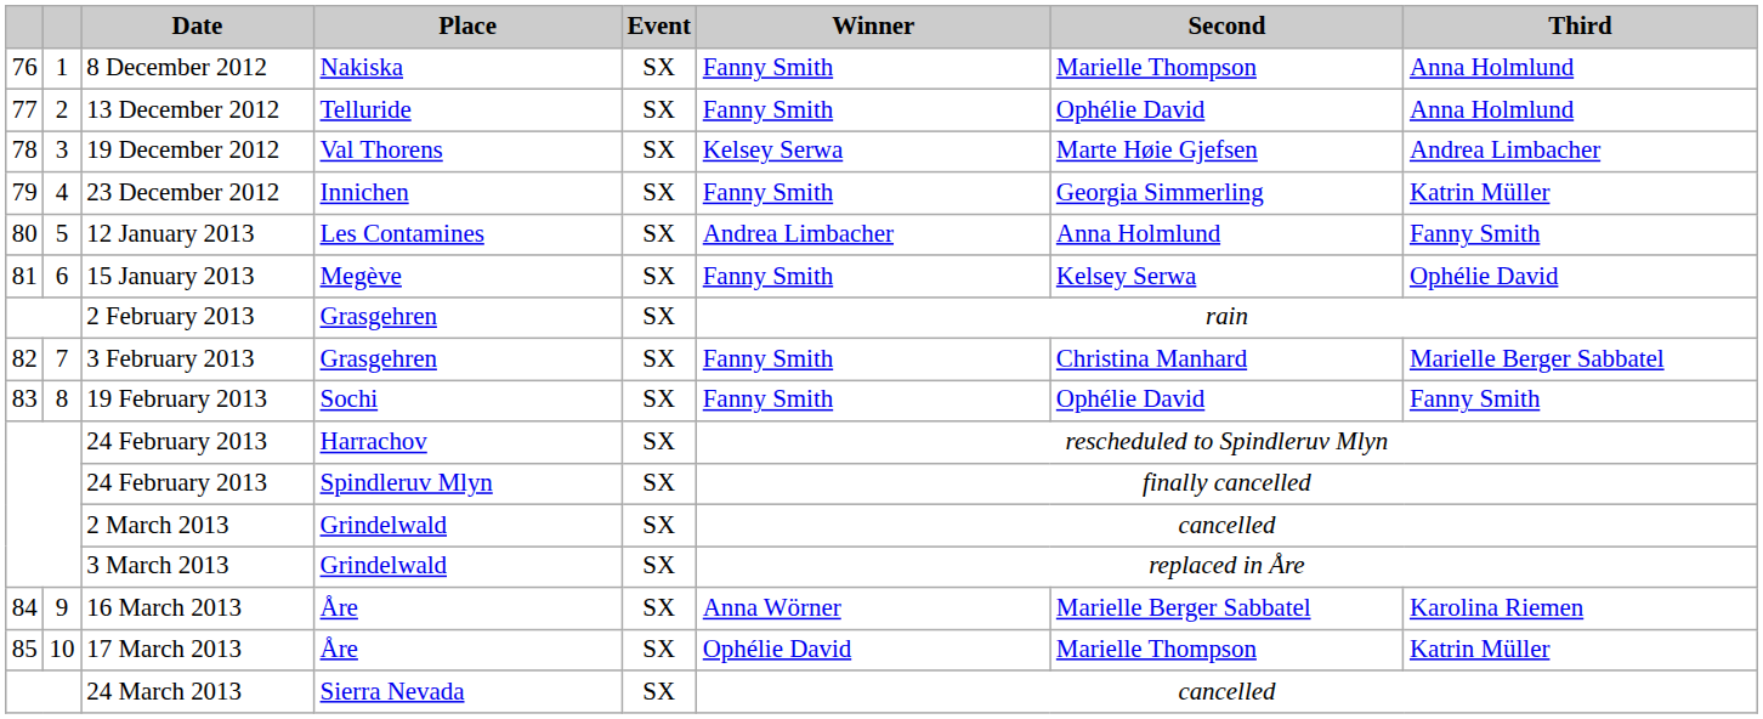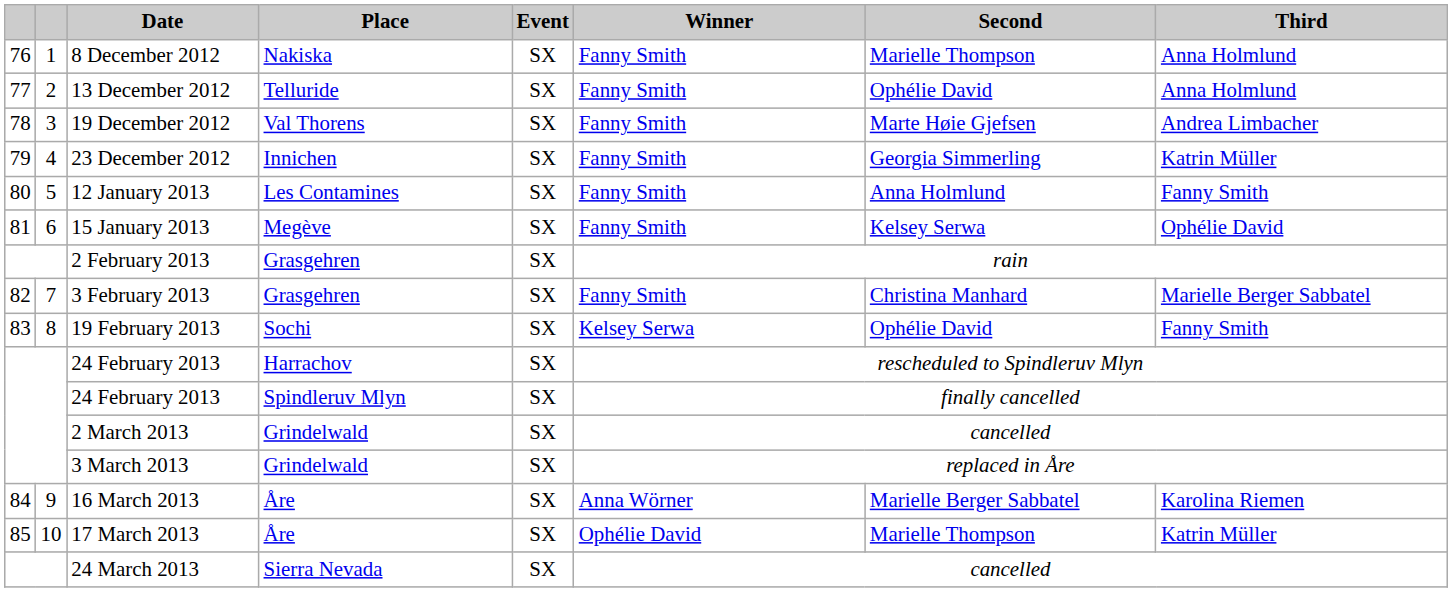 <table class="wikitable plainrowheaders" style="background:#fff; font-size:86%; line-height:16px; border:grey solid 1px; border-collapse:collapse;">
 <tr style="background:#ccc; text-align:center;">
 <th scope="col" style="background:#ccc; width=20 px;"></th>
 <th scope="col" style="background:#ccc; width=30 px;"></th>
 <th scope="col" style="background:#ccc; width:120px;">Date</th>
 <th scope="col" style="background:#ccc; width:160px;">Place</th>
 <th scope="col" style="background:#ccc; width:15px;">Event</th>
 <th scope="col" style="background:#ccc; width:185px;">Winner</th>
 <th scope="col" style="background:#ccc; width:185px;">Second</th>
 <th scope="col" style="background:#ccc; width:185px;">Third</th>
 </tr>
 <tr>
 <td align=center>76</td>
 <td align=center>1</td>
 <td>8 December 2012</td>
 <td> <a href='#'>Nakiska</a></td>
 <td align=center>SX</td>
 <td> <a href='#'>Fanny Smith</a></td>
 <td> <a href='#'>Marielle Thompson</a></td>
 <td> <a href='#'>Anna Holmlund</a></td>
 </tr>
 <tr>
 <td align=center>77</td>
 <td align=center>2</td>
 <td>13 December 2012</td>
 <td> <a href='#'>Telluride</a></td>
 <td align=center>SX</td>
 <td> <a href='#'>Fanny Smith</a></td>
 <td> <a href='#'>Ophélie David</a></td>
 <td> <a href='#'>Anna Holmlund</a></td>
 </tr>
 <tr>
 <td align=center>78</td>
 <td align=center>3</td>
 <td>19 December 2012</td>
 <td> <a href='#'>Val Thorens</a></td>
 <td align=center>SX</td>
-<td> <a href='#'>Kelsey Serwa</a></td>
+<td> <a href='#'>Fanny Smith</a></td>
 <td> <a href='#'>Marte Høie Gjefsen</a></td>
 <td> <a href='#'>Andrea Limbacher</a></td>
 </tr>
 <tr>
 <td align=center>79</td>
 <td align=center>4</td>
 <td>23 December 2012</td>
 <td> <a href='#'>Innichen</a></td>
 <td align=center>SX</td>
 <td> <a href='#'>Fanny Smith</a></td>
 <td> <a href='#'>Georgia Simmerling</a></td>
 <td> <a href='#'>Katrin Müller</a></td>
 </tr>
 <tr>
 <td align=center>80</td>
 <td align=center>5</td>
 <td>12 January 2013</td>
 <td> <a href='#'>Les Contamines</a></td>
 <td align=center>SX</td>
-<td> <a href='#'>Andrea Limbacher</a></td>
+<td> <a href='#'>Fanny Smith</a></td>
 <td> <a href='#'>Anna Holmlund</a></td>
 <td> <a href='#'>Fanny Smith</a></td>
 </tr>
 <tr>
 <td align=center>81</td>
 <td align=center>6</td>
 <td>15 January 2013</td>
 <td> <a href='#'>Megève</a></td>
 <td align=center>SX</td>
 <td> <a href='#'>Fanny Smith</a></td>
 <td> <a href='#'>Kelsey Serwa</a></td>
 <td> <a href='#'>Ophélie David</a></td>
 </tr>
 <tr>
 <td colspan=2></td>
 <td>2 February 2013</td>
 <td> <a href='#'>Grasgehren</a></td>
 <td align=center>SX</td>
 <td colspan=3 align=center><em>rain</em></td>
 </tr>
 <tr>
 <td align=center>82</td>
 <td align=center>7</td>
 <td>3 February 2013</td>
 <td> <a href='#'>Grasgehren</a></td>
 <td align=center>SX</td>
 <td> <a href='#'>Fanny Smith</a></td>
 <td> <a href='#'>Christina Manhard</a></td>
 <td> <a href='#'>Marielle Berger Sabbatel</a></td>
 </tr>
 <tr>
 <td align=center>83</td>
 <td align=center>8</td>
 <td>19 February 2013</td>
 <td> <a href='#'>Sochi</a></td>
 <td align=center>SX</td>
-<td> <a href='#'>Fanny Smith</a></td>
+<td> <a href='#'>Kelsey Serwa</a></td>
 <td> <a href='#'>Ophélie David</a></td>
 <td> <a href='#'>Fanny Smith</a></td>
 </tr>
 <tr>
 <td colspan=2 rowspan=4></td>
 <td>24 February 2013</td>
 <td> <a href='#'>Harrachov</a></td>
 <td align=center>SX</td>
 <td colspan=3 align=center><em>rescheduled to Spindleruv Mlyn</em></td>
 </tr>
 <tr>
 <td>24 February 2013<small></small></td>
 <td> <a href='#'>Spindleruv Mlyn</a></td>
 <td align=center>SX</td>
 <td colspan=3 align=center><em>finally cancelled</em></td>
 </tr>
 <tr>
 <td>2 March 2013</td>
 <td> <a href='#'>Grindelwald</a></td>
 <td align=center>SX</td>
 <td colspan=3 align=center><em>cancelled</em></td>
 </tr>
 <tr>
 <td>3 March 2013</td>
 <td> <a href='#'>Grindelwald</a></td>
 <td align=center>SX</td>
 <td colspan=3 align=center><em>replaced in Åre</em></td>
 </tr>
 <tr>
 <td align=center>84</td>
 <td align=center>9</td>
 <td>16 March 2013<small></small></td>
 <td> <a href='#'>Åre</a></td>
 <td align=center>SX</td>
 <td> <a href='#'>Anna Wörner</a></td>
 <td> <a href='#'>Marielle Berger Sabbatel</a></td>
 <td> <a href='#'>Karolina Riemen</a></td>
 </tr>
 <tr>
 <td align=center>85</td>
 <td align=center>10</td>
 <td>17 March 2013</td>
 <td> <a href='#'>Åre</a></td>
 <td align=center>SX</td>
 <td> <a href='#'>Ophélie David</a></td>
 <td> <a href='#'>Marielle Thompson</a></td>
 <td> <a href='#'>Katrin Müller</a></td>
 </tr>
 <tr>
 <td colspan=2></td>
 <td>24 March 2013</td>
 <td> <a href='#'>Sierra Nevada</a></td>
 <td align=center>SX</td>
 <td colspan=3 align=center><em>cancelled</em></td>
 </tr>
 </table>
